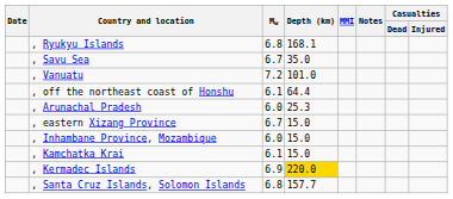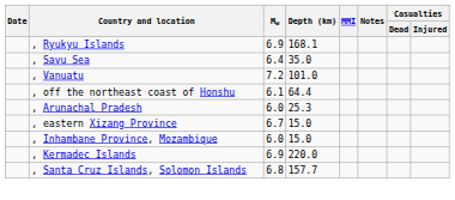 <table class="wikitable sortable sort-under" style="border:1px black; margin-left:1em;">
 <tr>
 <th rowspan="2"><small>Date</small></th>
 <th rowspan="2" style="width: 310px"><small>Country and location</small></th>
 <th rowspan="2"><small>M<sub>w</sub></small></th>
 <th rowspan="2"><small>Depth (km)</small></th>
 <th rowspan="2"><small><a href='#'>MMI</a></small></th>
 <th rowspan="2" class="unsortable"><small>Notes</small></th>
 <th colspan="2"><small>Casualties</small></th>
 </tr>
 <tr>
 <th><small>Dead</small></th>
 <th><small>Injured</small></th>
 </tr>
 <tr>
 <td></td>
 <td>, <a href='#'>Ryukyu Islands</a></td>
-<td>6.8</td>
+<td>6.9</td>
 <td>168.1</td>
 <td></td>
 <td></td>
 <td></td>
 <td></td>
 </tr>
 <tr>
 <td></td>
 <td>, <a href='#'>Savu Sea</a></td>
-<td>6.7</td>
+<td>6.4</td>
 <td>35.0</td>
 <td></td>
 <td></td>
 <td></td>
 <td></td>
 </tr>
 <tr>
 <td></td>
 <td>, <a href='#'>Vanuatu</a></td>
 <td>7.2</td>
 <td>101.0</td>
 <td></td>
 <td></td>
 <td></td>
 <td></td>
 </tr>
 <tr>
 <td></td>
 <td>, off the northeast coast of <a href='#'>Honshu</a></td>
 <td>6.1</td>
 <td>64.4</td>
 <td></td>
 <td></td>
 <td></td>
 <td></td>
 </tr>
 <tr>
 <td></td>
 <td>, <a href='#'>Arunachal Pradesh</a></td>
 <td>6.0</td>
 <td>25.3</td>
 <td></td>
 <td></td>
 <td></td>
 <td></td>
 </tr>
 <tr>
 <td></td>
 <td>, eastern <a href='#'>Xizang Province</a></td>
 <td>6.7</td>
 <td>15.0</td>
 <td></td>
 <td></td>
 <td></td>
 <td></td>
 </tr>
 <tr>
 <td></td>
 <td>, <a href='#'>Inhambane Province</a>, <a href='#'>Mozambique</a></td>
 <td>6.0</td>
 <td>15.0</td>
 <td></td>
 <td></td>
 <td></td>
 <td></td>
 </tr>
 <tr>
 <td></td>
-<td>, <a href='#'>Kamchatka Krai</a></td>
-<td>6.1</td>
-<td>15.0</td>
-<td></td>
-<td></td>
-<td></td>
-<td></td>
-</tr>
-<tr>
-<td></td>
 <td>, <a href='#'>Kermadec Islands</a></td>
 <td>6.9</td>
-<td style="background: gold;">220.0</td>
+<td>220.0</td>
 <td></td>
 <td></td>
 <td></td>
 <td></td>
 </tr>
 <tr>
 <td></td>
 <td>, <a href='#'>Santa Cruz Islands</a>, <a href='#'>Solomon Islands</a></td>
 <td>6.8</td>
 <td>157.7</td>
 <td></td>
 <td></td>
 <td></td>
 <td></td>
 </tr>
 </table>
